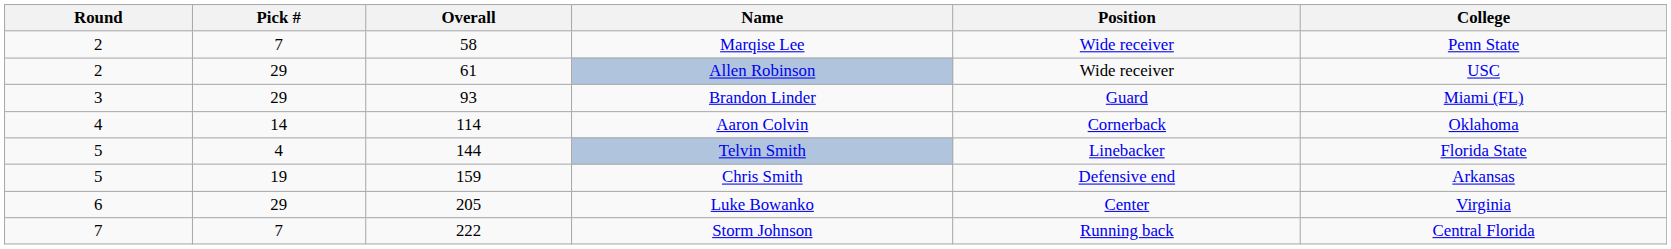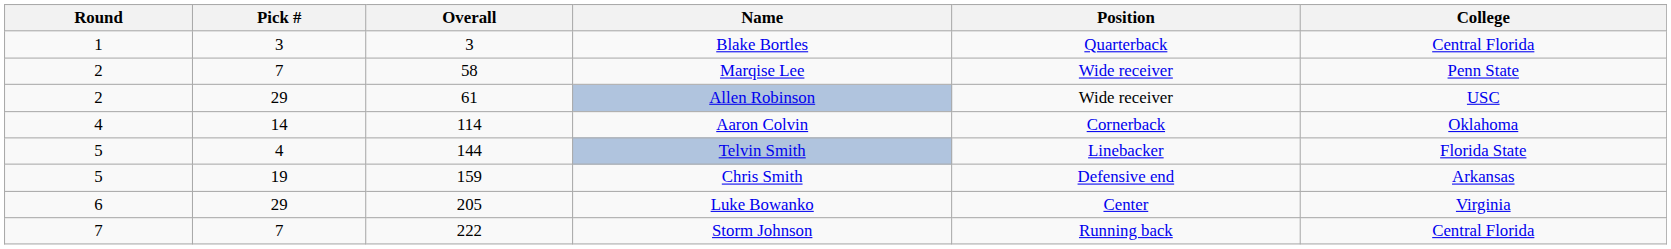 <table class="wikitable sortable sortable" style="width: 100%; text-align:center">
 <tr>
 <th>Round</th>
 <th>Pick #</th>
 <th>Overall</th>
 <th>Name</th>
 <th>Position</th>
 <th>College</th>
+</tr>
+<tr>
+<td>1</td>
+<td>3</td>
+<td>3</td>
+<td><a href='#'>Blake Bortles</a></td>
+<td><a href='#'>Quarterback</a></td>
+<td><a href='#'>Central Florida</a></td>
 </tr>
 <tr>
 <td>2</td>
 <td>7</td>
 <td>58</td>
 <td><a href='#'>Marqise Lee</a></td>
 <td><a href='#'>Wide receiver</a></td>
 <td><a href='#'>Penn State</a></td>
 </tr>
 <tr>
 <td>2</td>
 <td>29</td>
 <td>61</td>
 <td bgcolor=lightsteelblue><a href='#'>Allen Robinson</a></td>
 <td>Wide receiver</td>
 <td><a href='#'>USC</a></td>
-</tr>
-<tr>
-<td>3</td>
-<td>29</td>
-<td>93</td>
-<td><a href='#'>Brandon Linder</a></td>
-<td><a href='#'>Guard</a></td>
-<td><a href='#'>Miami (FL)</a></td>
 </tr>
 <tr>
 <td>4</td>
 <td>14</td>
 <td>114</td>
 <td><a href='#'>Aaron Colvin</a></td>
 <td><a href='#'>Cornerback</a></td>
 <td><a href='#'>Oklahoma</a></td>
 </tr>
 <tr>
 <td>5</td>
 <td>4</td>
 <td>144</td>
 <td bgcolor=lightsteelblue><a href='#'>Telvin Smith</a></td>
 <td><a href='#'>Linebacker</a></td>
 <td><a href='#'>Florida State</a></td>
 </tr>
 <tr>
 <td>5</td>
 <td>19</td>
 <td>159</td>
 <td><a href='#'>Chris Smith</a></td>
 <td><a href='#'>Defensive end</a></td>
 <td><a href='#'>Arkansas</a></td>
 </tr>
 <tr>
 <td>6</td>
 <td>29</td>
 <td>205</td>
 <td><a href='#'>Luke Bowanko</a></td>
 <td><a href='#'>Center</a></td>
 <td><a href='#'>Virginia</a></td>
 </tr>
 <tr>
 <td>7</td>
 <td>7</td>
 <td>222</td>
 <td><a href='#'>Storm Johnson</a></td>
 <td><a href='#'>Running back</a></td>
 <td><a href='#'>Central Florida</a></td>
 </tr>
 </table>
